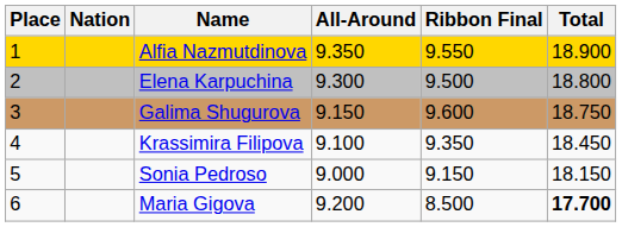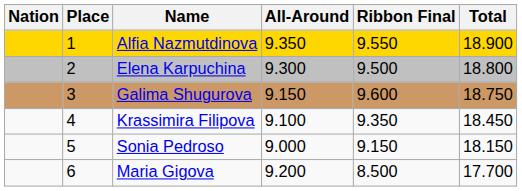 <table class="wikitable">
 <tr>
+<th>Nation</th>
 <th>Place</th>
-<th>Nation</th>
 <th>Name</th>
 <th>All-Around</th>
 <th>Ribbon Final</th>
 <th>Total</th>
 </tr>
 <tr bgcolor=gold>
+<td></td>
 <td>1</td>
-<td></td>
 <td><a href='#'>Alfia Nazmutdinova</a></td>
 <td>9.350</td>
 <td>9.550</td>
 <td>18.900</td>
 </tr>
 <tr bgcolor=silver>
+<td></td>
 <td>2</td>
-<td></td>
 <td><a href='#'>Elena Karpuchina</a></td>
 <td>9.300</td>
 <td>9.500</td>
 <td>18.800</td>
 </tr>
 <tr bgcolor=cc9966>
+<td></td>
 <td>3</td>
-<td></td>
 <td><a href='#'>Galima Shugurova</a></td>
 <td>9.150</td>
 <td>9.600</td>
 <td>18.750</td>
 </tr>
 <tr>
+<td></td>
 <td>4</td>
-<td></td>
 <td><a href='#'>Krassimira Filipova</a></td>
 <td>9.100</td>
 <td>9.350</td>
 <td>18.450</td>
 </tr>
 <tr>
+<td></td>
 <td>5</td>
-<td></td>
 <td><a href='#'>Sonia Pedroso</a></td>
 <td>9.000</td>
 <td>9.150</td>
 <td>18.150</td>
 </tr>
 <tr>
+<td></td>
 <td>6</td>
-<td></td>
 <td><a href='#'>Maria Gigova</a></td>
 <td>9.200</td>
 <td>8.500</td>
-<td><strong>17.700</strong></td>
+<td>17.700</td>
 </tr>
 </table>
